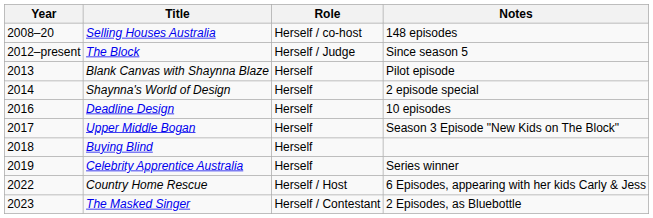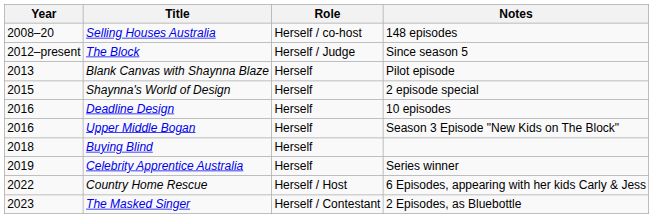 <table class="wikitable sortable">
 <tr>
 <th>Year</th>
 <th>Title</th>
 <th>Role</th>
 <th class="unsortable">Notes</th>
 </tr>
 <tr>
 <td>2008–20</td>
 <td><em><a href='#'>Selling Houses Australia</a></em></td>
 <td>Herself / co-host</td>
 <td>148 episodes</td>
 </tr>
 <tr>
 <td>2012–present</td>
 <td><em><a href='#'>The Block</a></em></td>
 <td>Herself / Judge</td>
 <td>Since season 5</td>
 </tr>
 <tr>
 <td>2013</td>
 <td><em>Blank Canvas with Shaynna Blaze</em></td>
 <td>Herself</td>
 <td>Pilot episode</td>
 </tr>
 <tr>
-<td>2014</td>
+<td>2015</td>
 <td><em>Shaynna's World of Design</em></td>
 <td>Herself</td>
 <td>2 episode special</td>
 </tr>
 <tr>
 <td>2016</td>
 <td><em><a href='#'>Deadline Design</a></em></td>
 <td>Herself</td>
 <td>10 episodes</td>
 </tr>
 <tr>
-<td>2017</td>
+<td>2016</td>
 <td><em><a href='#'>Upper Middle Bogan</a></em></td>
 <td>Herself</td>
 <td>Season 3 Episode "New Kids on The Block"</td>
 </tr>
 <tr>
 <td>2018</td>
 <td><em><a href='#'>Buying Blind</a></em></td>
 <td>Herself</td>
 <td></td>
 </tr>
 <tr>
 <td>2019</td>
 <td><a href='#'><em>Celebrity Apprentice Australia</em></a></td>
 <td>Herself</td>
 <td>Series winner</td>
 </tr>
 <tr>
 <td>2022</td>
 <td><em>Country Home Rescue</em></td>
 <td>Herself / Host</td>
 <td>6 Episodes, appearing with her kids Carly & Jess</td>
 </tr>
 <tr>
 <td>2023</td>
 <td><em><a href='#'>The Masked Singer</a></em></td>
 <td>Herself / Contestant</td>
 <td>2 Episodes, as Bluebottle</td>
 </tr>
 </table>
